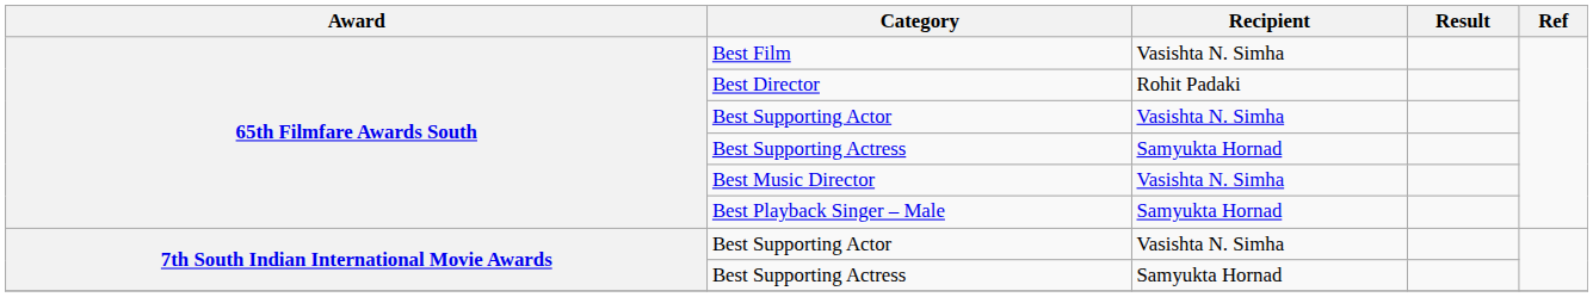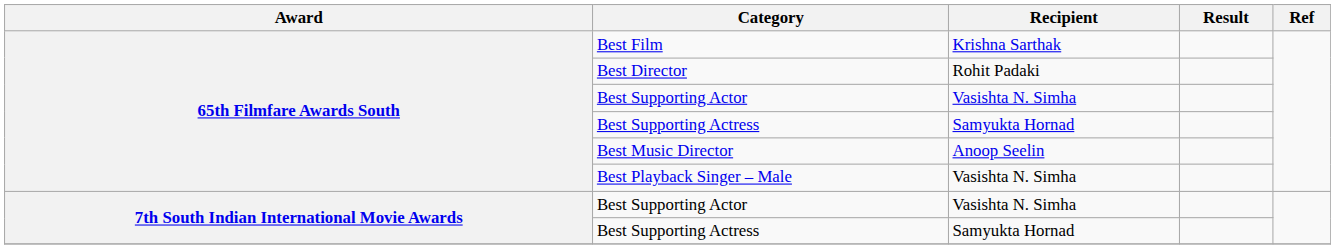 <table class="wikitable" width=100% |>
 <tr>
 <th>Award</th>
 <th>Category</th>
 <th>Recipient</th>
 <th>Result</th>
 <th>Ref</th>
 </tr>
 <tr>
 <th rowspan=6><a href='#'>65th Filmfare Awards South</a></th>
 <td><a href='#'>Best Film</a></td>
-<td>Vasishta N. Simha</td>
+<td><a href='#'>Krishna Sarthak</a></td>
 <td></td>
 <td rowspan=6><br></td>
 </tr>
 <tr>
 <td><a href='#'>Best Director</a></td>
 <td>Rohit Padaki</td>
 <td></td>
 </tr>
 <tr>
 <td><a href='#'>Best Supporting Actor</a></td>
 <td><a href='#'>Vasishta N. Simha</a></td>
 <td></td>
 </tr>
 <tr>
 <td><a href='#'>Best Supporting Actress</a></td>
 <td><a href='#'>Samyukta Hornad</a></td>
 <td></td>
 </tr>
 <tr>
 <td><a href='#'>Best Music Director</a></td>
-<td><a href='#'>Vasishta N. Simha</a></td>
+<td><a href='#'>Anoop Seelin</a></td>
 <td></td>
 </tr>
 <tr>
 <td><a href='#'>Best Playback Singer – Male</a></td>
-<td><a href='#'>Samyukta Hornad</a></td>
+<td>Vasishta N. Simha</td>
 <td></td>
 </tr>
 <tr>
 <th rowspan=2><a href='#'>7th South Indian International Movie Awards</a></th>
 <td>Best Supporting Actor</td>
 <td>Vasishta N. Simha</td>
 <td></td>
 <td rowspan=2></td>
 </tr>
 <tr>
 <td>Best Supporting Actress</td>
 <td>Samyukta Hornad</td>
 <td></td>
 </tr>
 <tr>
 </tr>
 </table>
